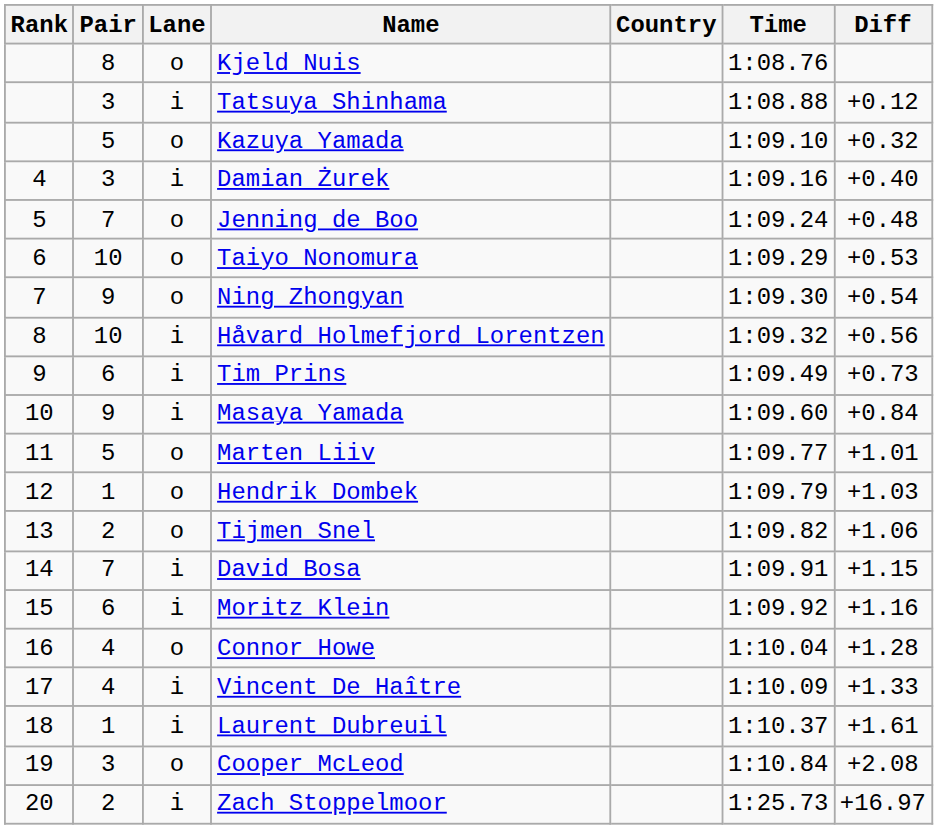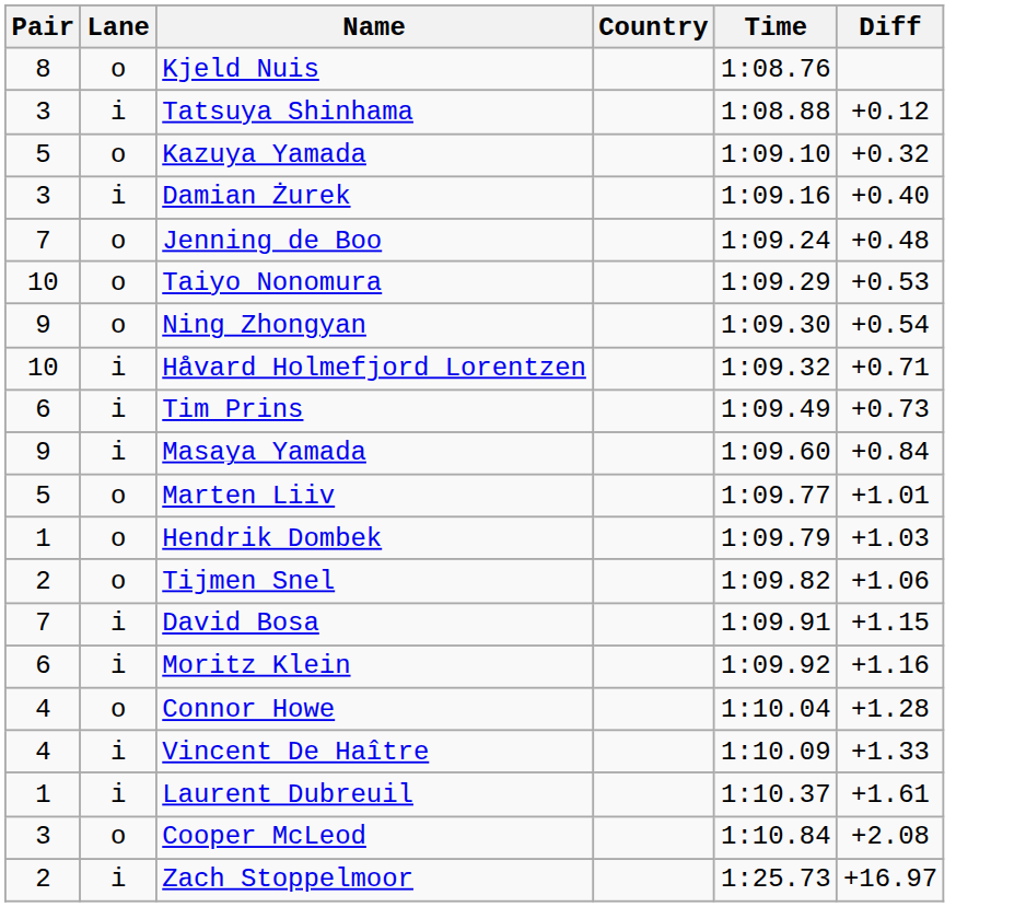 <table class="wikitable sortable" style="text-align:center">
 <tr>
-<th>Rank</th>
 <th>Pair</th>
 <th>Lane</th>
 <th>Name</th>
 <th>Country</th>
 <th>Time</th>
 <th>Diff</th>
 </tr>
 <tr>
-<td></td>
 <td>8</td>
 <td>o</td>
 <td align=left><a href='#'>Kjeld Nuis</a></td>
 <td align=left></td>
 <td>1:08.76</td>
 <td></td>
 </tr>
 <tr>
-<td></td>
 <td>3</td>
 <td>i</td>
 <td align=left><a href='#'>Tatsuya Shinhama</a></td>
 <td align=left></td>
 <td>1:08.88</td>
 <td>+0.12</td>
 </tr>
 <tr>
-<td></td>
 <td>5</td>
 <td>o</td>
 <td align=left><a href='#'>Kazuya Yamada</a></td>
 <td align=left></td>
 <td>1:09.10</td>
 <td>+0.32</td>
 </tr>
 <tr>
-<td>4</td>
 <td>3</td>
 <td>i</td>
 <td align=left><a href='#'>Damian Żurek</a></td>
 <td align=left></td>
 <td>1:09.16</td>
 <td>+0.40</td>
 </tr>
 <tr>
-<td>5</td>
 <td>7</td>
 <td>o</td>
 <td align=left><a href='#'>Jenning de Boo</a></td>
 <td align=left></td>
 <td>1:09.24</td>
 <td>+0.48</td>
 </tr>
 <tr>
-<td>6</td>
 <td>10</td>
 <td>o</td>
 <td align=left><a href='#'>Taiyo Nonomura</a></td>
 <td align=left></td>
 <td>1:09.29</td>
 <td>+0.53</td>
 </tr>
 <tr>
-<td>7</td>
 <td>9</td>
 <td>o</td>
 <td align=left><a href='#'>Ning Zhongyan</a></td>
 <td align=left></td>
 <td>1:09.30</td>
 <td>+0.54</td>
 </tr>
 <tr>
-<td>8</td>
 <td>10</td>
 <td>i</td>
 <td align=left><a href='#'>Håvard Holmefjord Lorentzen</a></td>
 <td align=left></td>
 <td>1:09.32</td>
-<td>+0.56</td>
+<td>+0.71</td>
 </tr>
 <tr>
-<td>9</td>
 <td>6</td>
 <td>i</td>
 <td align=left><a href='#'>Tim Prins</a></td>
 <td align=left></td>
 <td>1:09.49</td>
 <td>+0.73</td>
 </tr>
 <tr>
-<td>10</td>
 <td>9</td>
 <td>i</td>
 <td align=left><a href='#'>Masaya Yamada</a></td>
 <td align=left></td>
 <td>1:09.60</td>
 <td>+0.84</td>
 </tr>
 <tr>
-<td>11</td>
 <td>5</td>
 <td>o</td>
 <td align=left><a href='#'>Marten Liiv</a></td>
 <td align=left></td>
 <td>1:09.77</td>
 <td>+1.01</td>
 </tr>
 <tr>
-<td>12</td>
 <td>1</td>
 <td>o</td>
 <td align=left><a href='#'>Hendrik Dombek</a></td>
 <td align=left></td>
 <td>1:09.79</td>
 <td>+1.03</td>
 </tr>
 <tr>
-<td>13</td>
 <td>2</td>
 <td>o</td>
 <td align=left><a href='#'>Tijmen Snel</a></td>
 <td align=left></td>
 <td>1:09.82</td>
 <td>+1.06</td>
 </tr>
 <tr>
-<td>14</td>
 <td>7</td>
 <td>i</td>
 <td align=left><a href='#'>David Bosa</a></td>
 <td align=left></td>
 <td>1:09.91</td>
 <td>+1.15</td>
 </tr>
 <tr>
-<td>15</td>
 <td>6</td>
 <td>i</td>
 <td align=left><a href='#'>Moritz Klein</a></td>
 <td align=left></td>
 <td>1:09.92</td>
 <td>+1.16</td>
 </tr>
 <tr>
-<td>16</td>
 <td>4</td>
 <td>o</td>
 <td align=left><a href='#'>Connor Howe</a></td>
 <td align=left></td>
 <td>1:10.04</td>
 <td>+1.28</td>
 </tr>
 <tr>
-<td>17</td>
 <td>4</td>
 <td>i</td>
 <td align=left><a href='#'>Vincent De Haître</a></td>
 <td align=left></td>
 <td>1:10.09</td>
 <td>+1.33</td>
 </tr>
 <tr>
-<td>18</td>
 <td>1</td>
 <td>i</td>
 <td align=left><a href='#'>Laurent Dubreuil</a></td>
 <td align=left></td>
 <td>1:10.37</td>
 <td>+1.61</td>
 </tr>
 <tr>
-<td>19</td>
 <td>3</td>
 <td>o</td>
 <td align=left><a href='#'>Cooper McLeod</a></td>
 <td align=left></td>
 <td>1:10.84</td>
 <td>+2.08</td>
 </tr>
 <tr>
-<td>20</td>
 <td>2</td>
 <td>i</td>
 <td align=left><a href='#'>Zach Stoppelmoor</a></td>
 <td align=left></td>
 <td>1:25.73</td>
 <td>+16.97</td>
 </tr>
 </table>
